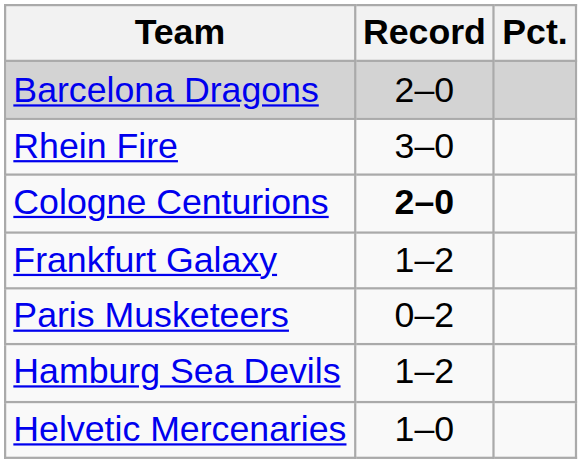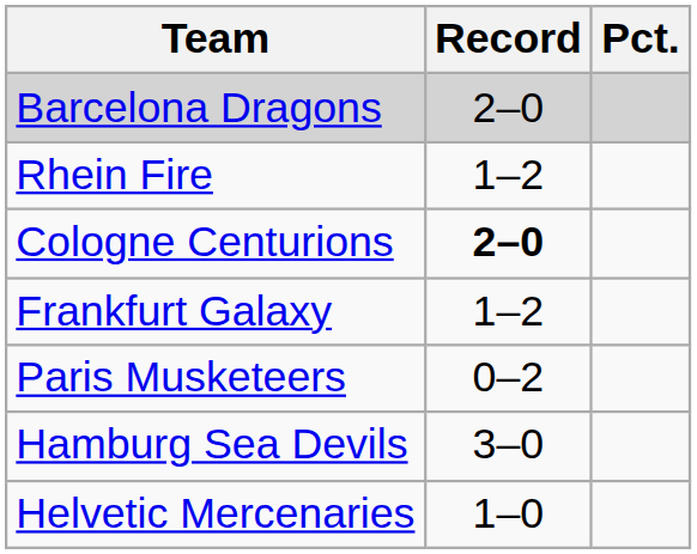 <table class="wikitable sortable" style="text-align:center">
 <tr>
 <th>Team</th>
 <th>Record</th>
 <th>Pct.</th>
 </tr>
 <tr bgcolor=lightgray>
 <td align=left><a href='#'>Barcelona Dragons</a></td>
 <td align=center>2–0</td>
 <td></td>
 </tr>
 <tr>
 <td align=left><a href='#'>Rhein Fire</a></td>
-<td>3–0</td>
+<td>1–2</td>
 <td></td>
 </tr>
 <tr>
 <td align=left><a href='#'>Cologne Centurions</a></td>
 <td><strong>2–0</strong></td>
 <td></td>
 </tr>
 <tr>
 <td align=left><a href='#'>Frankfurt Galaxy</a></td>
 <td>1–2</td>
 <td></td>
 </tr>
 <tr>
 <td align=left><a href='#'>Paris Musketeers</a></td>
 <td>0–2</td>
 <td></td>
 </tr>
 <tr>
 <td align=left><a href='#'>Hamburg Sea Devils</a></td>
-<td>1–2</td>
+<td>3–0</td>
 <td></td>
 </tr>
 <tr>
 <td align=left><a href='#'>Helvetic Mercenaries</a></td>
 <td>1–0</td>
 <td></td>
 </tr>
 </table>
